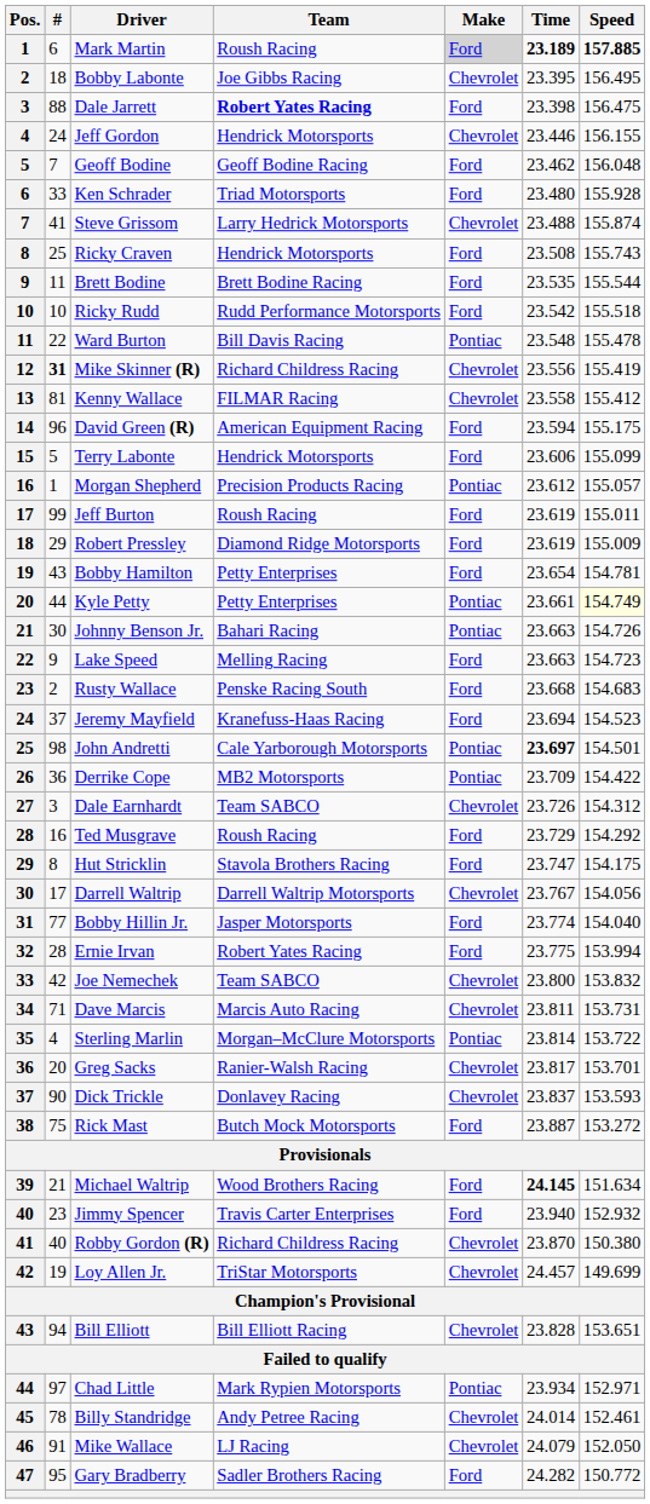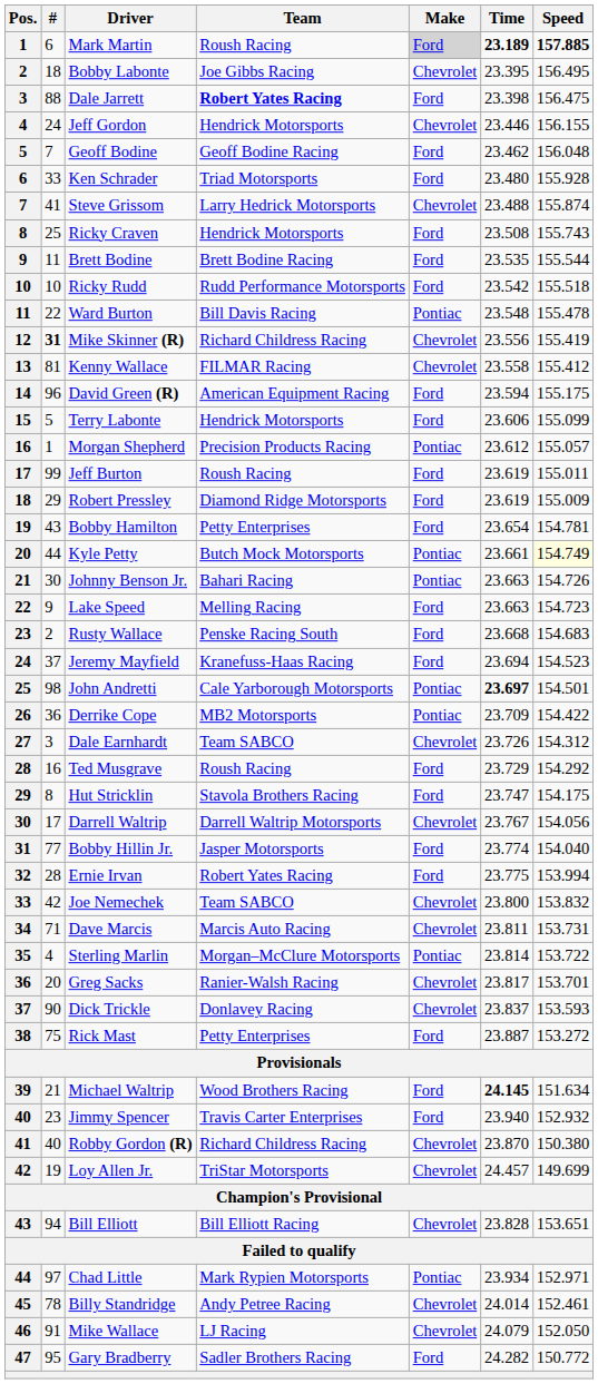 <table class="wikitable" style="font-size:95%">
 <tr>
 <th>Pos.</th>
 <th>#</th>
 <th>Driver</th>
 <th>Team</th>
 <th>Make</th>
 <th>Time</th>
 <th>Speed</th>
 </tr>
 <tr>
 <th>1</th>
 <td>6</td>
 <td><a href='#'>Mark Martin</a></td>
 <td><a href='#'>Roush Racing</a></td>
 <td style="background: lightgrey;"><a href='#'>Ford</a></td>
 <td><strong>23.189</strong></td>
 <td><strong>157.885</strong></td>
 </tr>
 <tr>
 <th>2</th>
 <td>18</td>
 <td><a href='#'>Bobby Labonte</a></td>
 <td><a href='#'>Joe Gibbs Racing</a></td>
 <td><a href='#'>Chevrolet</a></td>
 <td>23.395</td>
 <td>156.495</td>
 </tr>
 <tr>
 <th>3</th>
 <td>88</td>
 <td><a href='#'>Dale Jarrett</a></td>
 <td><strong><a href='#'>Robert Yates Racing</a></strong></td>
 <td><a href='#'>Ford</a></td>
 <td>23.398</td>
 <td>156.475</td>
 </tr>
 <tr>
 <th>4</th>
 <td>24</td>
 <td><a href='#'>Jeff Gordon</a></td>
 <td><a href='#'>Hendrick Motorsports</a></td>
 <td><a href='#'>Chevrolet</a></td>
 <td>23.446</td>
 <td>156.155</td>
 </tr>
 <tr>
 <th>5</th>
 <td>7</td>
 <td><a href='#'>Geoff Bodine</a></td>
 <td><a href='#'>Geoff Bodine Racing</a></td>
 <td><a href='#'>Ford</a></td>
 <td>23.462</td>
 <td>156.048</td>
 </tr>
 <tr>
 <th>6</th>
 <td>33</td>
 <td><a href='#'>Ken Schrader</a></td>
 <td><a href='#'>Triad Motorsports</a></td>
 <td><a href='#'>Ford</a></td>
 <td>23.480</td>
 <td>155.928</td>
 </tr>
 <tr>
 <th>7</th>
 <td>41</td>
 <td><a href='#'>Steve Grissom</a></td>
 <td><a href='#'>Larry Hedrick Motorsports</a></td>
 <td><a href='#'>Chevrolet</a></td>
 <td>23.488</td>
 <td>155.874</td>
 </tr>
 <tr>
 <th>8</th>
 <td>25</td>
 <td><a href='#'>Ricky Craven</a></td>
 <td><a href='#'>Hendrick Motorsports</a></td>
 <td><a href='#'>Ford</a></td>
 <td>23.508</td>
 <td>155.743</td>
 </tr>
 <tr>
 <th>9</th>
 <td>11</td>
 <td><a href='#'>Brett Bodine</a></td>
 <td><a href='#'>Brett Bodine Racing</a></td>
 <td><a href='#'>Ford</a></td>
 <td>23.535</td>
 <td>155.544</td>
 </tr>
 <tr>
 <th>10</th>
 <td>10</td>
 <td><a href='#'>Ricky Rudd</a></td>
 <td><a href='#'>Rudd Performance Motorsports</a></td>
 <td><a href='#'>Ford</a></td>
 <td>23.542</td>
 <td>155.518</td>
 </tr>
 <tr>
 <th>11</th>
 <td>22</td>
 <td><a href='#'>Ward Burton</a></td>
 <td><a href='#'>Bill Davis Racing</a></td>
 <td><a href='#'>Pontiac</a></td>
 <td>23.548</td>
 <td>155.478</td>
 </tr>
 <tr>
 <th>12</th>
 <td><strong>31</strong></td>
 <td><a href='#'>Mike Skinner</a> <strong>(R)</strong></td>
 <td><a href='#'>Richard Childress Racing</a></td>
 <td><a href='#'>Chevrolet</a></td>
 <td>23.556</td>
 <td>155.419</td>
 </tr>
 <tr>
 <th>13</th>
 <td>81</td>
 <td><a href='#'>Kenny Wallace</a></td>
 <td><a href='#'>FILMAR Racing</a></td>
 <td><a href='#'>Chevrolet</a></td>
 <td>23.558</td>
 <td>155.412</td>
 </tr>
 <tr>
 <th>14</th>
 <td>96</td>
 <td><a href='#'>David Green</a> <strong>(R)</strong></td>
 <td><a href='#'>American Equipment Racing</a></td>
 <td><a href='#'>Ford</a></td>
 <td>23.594</td>
 <td>155.175</td>
 </tr>
 <tr>
 <th>15</th>
 <td>5</td>
 <td><a href='#'>Terry Labonte</a></td>
 <td><a href='#'>Hendrick Motorsports</a></td>
 <td><a href='#'>Ford</a></td>
 <td>23.606</td>
 <td>155.099</td>
 </tr>
 <tr>
 <th>16</th>
 <td>1</td>
 <td><a href='#'>Morgan Shepherd</a></td>
 <td><a href='#'>Precision Products Racing</a></td>
 <td><a href='#'>Pontiac</a></td>
 <td>23.612</td>
 <td>155.057</td>
 </tr>
 <tr>
 <th>17</th>
 <td>99</td>
 <td><a href='#'>Jeff Burton</a></td>
 <td><a href='#'>Roush Racing</a></td>
 <td><a href='#'>Ford</a></td>
 <td>23.619</td>
 <td>155.011</td>
 </tr>
 <tr>
 <th>18</th>
 <td>29</td>
 <td><a href='#'>Robert Pressley</a></td>
 <td><a href='#'>Diamond Ridge Motorsports</a></td>
 <td><a href='#'>Ford</a></td>
 <td>23.619</td>
 <td>155.009</td>
 </tr>
 <tr>
 <th>19</th>
 <td>43</td>
 <td><a href='#'>Bobby Hamilton</a></td>
 <td><a href='#'>Petty Enterprises</a></td>
 <td><a href='#'>Ford</a></td>
 <td>23.654</td>
 <td>154.781</td>
 </tr>
 <tr>
 <th>20</th>
 <td>44</td>
 <td><a href='#'>Kyle Petty</a></td>
-<td><a href='#'>Petty Enterprises</a></td>
+<td><a href='#'>Butch Mock Motorsports</a></td>
 <td><a href='#'>Pontiac</a></td>
 <td>23.661</td>
 <td style="background: lightyellow;">154.749</td>
 </tr>
 <tr>
 <th>21</th>
 <td>30</td>
 <td><a href='#'>Johnny Benson Jr.</a></td>
 <td><a href='#'>Bahari Racing</a></td>
 <td><a href='#'>Pontiac</a></td>
 <td>23.663</td>
 <td>154.726</td>
 </tr>
 <tr>
 <th>22</th>
 <td>9</td>
 <td><a href='#'>Lake Speed</a></td>
 <td><a href='#'>Melling Racing</a></td>
 <td><a href='#'>Ford</a></td>
 <td>23.663</td>
 <td>154.723</td>
 </tr>
 <tr>
 <th>23</th>
 <td>2</td>
 <td><a href='#'>Rusty Wallace</a></td>
 <td><a href='#'>Penske Racing South</a></td>
 <td><a href='#'>Ford</a></td>
 <td>23.668</td>
 <td>154.683</td>
 </tr>
 <tr>
 <th>24</th>
 <td>37</td>
 <td><a href='#'>Jeremy Mayfield</a></td>
 <td><a href='#'>Kranefuss-Haas Racing</a></td>
 <td><a href='#'>Ford</a></td>
 <td>23.694</td>
 <td>154.523</td>
 </tr>
 <tr>
 <th>25</th>
 <td>98</td>
 <td><a href='#'>John Andretti</a></td>
 <td><a href='#'>Cale Yarborough Motorsports</a></td>
 <td><a href='#'>Pontiac</a></td>
 <td><strong>23.697</strong></td>
 <td>154.501</td>
 </tr>
 <tr>
 <th>26</th>
 <td>36</td>
 <td><a href='#'>Derrike Cope</a></td>
 <td><a href='#'>MB2 Motorsports</a></td>
 <td><a href='#'>Pontiac</a></td>
 <td>23.709</td>
 <td>154.422</td>
 </tr>
 <tr>
 <th>27</th>
 <td>3</td>
 <td><a href='#'>Dale Earnhardt</a></td>
 <td><a href='#'>Team SABCO</a></td>
 <td><a href='#'>Chevrolet</a></td>
 <td>23.726</td>
 <td>154.312</td>
 </tr>
 <tr>
 <th>28</th>
 <td>16</td>
 <td><a href='#'>Ted Musgrave</a></td>
 <td><a href='#'>Roush Racing</a></td>
 <td><a href='#'>Ford</a></td>
 <td>23.729</td>
 <td>154.292</td>
 </tr>
 <tr>
 <th>29</th>
 <td>8</td>
 <td><a href='#'>Hut Stricklin</a></td>
 <td><a href='#'>Stavola Brothers Racing</a></td>
 <td><a href='#'>Ford</a></td>
 <td>23.747</td>
 <td>154.175</td>
 </tr>
 <tr>
 <th>30</th>
 <td>17</td>
 <td><a href='#'>Darrell Waltrip</a></td>
 <td><a href='#'>Darrell Waltrip Motorsports</a></td>
 <td><a href='#'>Chevrolet</a></td>
 <td>23.767</td>
 <td>154.056</td>
 </tr>
 <tr>
 <th>31</th>
 <td>77</td>
 <td><a href='#'>Bobby Hillin Jr.</a></td>
 <td><a href='#'>Jasper Motorsports</a></td>
 <td><a href='#'>Ford</a></td>
 <td>23.774</td>
 <td>154.040</td>
 </tr>
 <tr>
 <th>32</th>
 <td>28</td>
 <td><a href='#'>Ernie Irvan</a></td>
 <td><a href='#'>Robert Yates Racing</a></td>
 <td><a href='#'>Ford</a></td>
 <td>23.775</td>
 <td>153.994</td>
 </tr>
 <tr>
 <th>33</th>
 <td>42</td>
 <td><a href='#'>Joe Nemechek</a></td>
 <td><a href='#'>Team SABCO</a></td>
 <td><a href='#'>Chevrolet</a></td>
 <td>23.800</td>
 <td>153.832</td>
 </tr>
 <tr>
 <th>34</th>
 <td>71</td>
 <td><a href='#'>Dave Marcis</a></td>
 <td><a href='#'>Marcis Auto Racing</a></td>
 <td><a href='#'>Chevrolet</a></td>
 <td>23.811</td>
 <td>153.731</td>
 </tr>
 <tr>
 <th>35</th>
 <td>4</td>
 <td><a href='#'>Sterling Marlin</a></td>
 <td><a href='#'>Morgan–McClure Motorsports</a></td>
 <td><a href='#'>Pontiac</a></td>
 <td>23.814</td>
 <td>153.722</td>
 </tr>
 <tr>
 <th>36</th>
 <td>20</td>
 <td><a href='#'>Greg Sacks</a></td>
 <td><a href='#'>Ranier-Walsh Racing</a></td>
 <td><a href='#'>Chevrolet</a></td>
 <td>23.817</td>
 <td>153.701</td>
 </tr>
 <tr>
 <th>37</th>
 <td>90</td>
 <td><a href='#'>Dick Trickle</a></td>
 <td><a href='#'>Donlavey Racing</a></td>
 <td><a href='#'>Chevrolet</a></td>
 <td>23.837</td>
 <td>153.593</td>
 </tr>
 <tr>
 <th>38</th>
 <td>75</td>
 <td><a href='#'>Rick Mast</a></td>
-<td><a href='#'>Butch Mock Motorsports</a></td>
+<td><a href='#'>Petty Enterprises</a></td>
 <td><a href='#'>Ford</a></td>
 <td>23.887</td>
 <td>153.272</td>
 </tr>
 <tr>
 <th colspan="7">Provisionals</th>
 </tr>
 <tr>
 <th>39</th>
 <td>21</td>
 <td><a href='#'>Michael Waltrip</a></td>
 <td><a href='#'>Wood Brothers Racing</a></td>
 <td><a href='#'>Ford</a></td>
 <td><strong>24.145</strong></td>
 <td>151.634</td>
 </tr>
 <tr>
 <th>40</th>
 <td>23</td>
 <td><a href='#'>Jimmy Spencer</a></td>
 <td><a href='#'>Travis Carter Enterprises</a></td>
 <td><a href='#'>Ford</a></td>
 <td>23.940</td>
 <td>152.932</td>
 </tr>
 <tr>
 <th>41</th>
 <td>40</td>
 <td><a href='#'>Robby Gordon</a> <strong>(R)</strong></td>
 <td><a href='#'>Richard Childress Racing</a></td>
 <td><a href='#'>Chevrolet</a></td>
 <td>23.870</td>
 <td>150.380</td>
 </tr>
 <tr>
 <th>42</th>
 <td>19</td>
 <td><a href='#'>Loy Allen Jr.</a></td>
 <td><a href='#'>TriStar Motorsports</a></td>
 <td><a href='#'>Chevrolet</a></td>
 <td>24.457</td>
 <td>149.699</td>
 </tr>
 <tr>
 <th colspan="7">Champion's Provisional</th>
 </tr>
 <tr>
 <th>43</th>
 <td>94</td>
 <td><a href='#'>Bill Elliott</a></td>
 <td><a href='#'>Bill Elliott Racing</a></td>
 <td><a href='#'>Chevrolet</a></td>
 <td>23.828</td>
 <td>153.651</td>
 </tr>
 <tr>
 <th colspan="7">Failed to qualify</th>
 </tr>
 <tr>
 <th>44</th>
 <td>97</td>
 <td><a href='#'>Chad Little</a></td>
 <td><a href='#'>Mark Rypien Motorsports</a></td>
 <td><a href='#'>Pontiac</a></td>
 <td>23.934</td>
 <td>152.971</td>
 </tr>
 <tr>
 <th>45</th>
 <td>78</td>
 <td><a href='#'>Billy Standridge</a></td>
 <td><a href='#'>Andy Petree Racing</a></td>
 <td><a href='#'>Chevrolet</a></td>
 <td>24.014</td>
 <td>152.461</td>
 </tr>
 <tr>
 <th>46</th>
 <td>91</td>
 <td><a href='#'>Mike Wallace</a></td>
 <td><a href='#'>LJ Racing</a></td>
 <td><a href='#'>Chevrolet</a></td>
 <td>24.079</td>
 <td>152.050</td>
 </tr>
 <tr>
 <th>47</th>
 <td>95</td>
 <td><a href='#'>Gary Bradberry</a></td>
 <td><a href='#'>Sadler Brothers Racing</a></td>
 <td><a href='#'>Ford</a></td>
 <td>24.282</td>
 <td>150.772</td>
 </tr>
 <tr>
 <th colspan="7"></th>
 </tr>
 </table>
